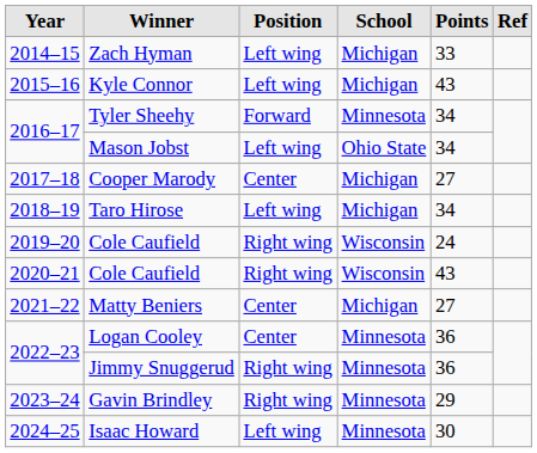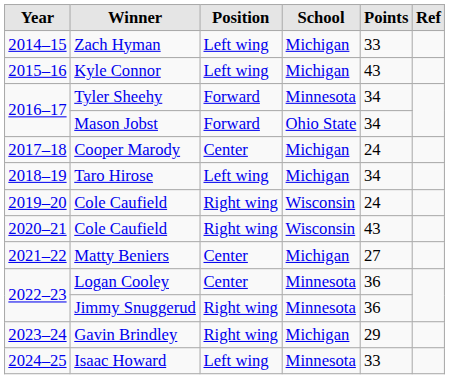 <table class="wikitable sortable">
 <tr>
 <th style="background:#e5e5e5;">Year</th>
 <th style="background:#e5e5e5;">Winner</th>
 <th style="background:#e5e5e5;">Position</th>
 <th style="background:#e5e5e5;">School</th>
 <th style="background:#e5e5e5;">Points</th>
 <th style="background:#e5e5e5;">Ref</th>
 </tr>
 <tr>
 <td><a href='#'>2014–15</a></td>
 <td><a href='#'>Zach Hyman</a></td>
 <td><a href='#'>Left wing</a></td>
 <td><a href='#'>Michigan</a></td>
 <td>33</td>
 <td></td>
 </tr>
 <tr>
 <td><a href='#'>2015–16</a></td>
 <td><a href='#'>Kyle Connor</a></td>
 <td><a href='#'>Left wing</a></td>
 <td><a href='#'>Michigan</a></td>
 <td>43</td>
 <td></td>
 </tr>
 <tr>
 <td rowspan=2><a href='#'>2016–17</a></td>
 <td><a href='#'>Tyler Sheehy</a></td>
 <td><a href='#'>Forward</a></td>
 <td><a href='#'>Minnesota</a></td>
 <td>34</td>
 <td rowspan="2"></td>
 </tr>
 <tr>
 <td><a href='#'>Mason Jobst</a></td>
-<td><a href='#'>Left wing</a></td>
+<td><a href='#'>Forward</a></td>
 <td><a href='#'>Ohio State</a></td>
 <td>34</td>
 </tr>
 <tr>
 <td><a href='#'>2017–18</a></td>
 <td><a href='#'>Cooper Marody</a></td>
 <td><a href='#'>Center</a></td>
 <td><a href='#'>Michigan</a></td>
-<td>27</td>
+<td>24</td>
 <td></td>
 </tr>
 <tr>
 <td><a href='#'>2018–19</a></td>
 <td><a href='#'>Taro Hirose</a></td>
 <td><a href='#'>Left wing</a></td>
 <td><a href='#'>Michigan</a></td>
 <td>34</td>
 <td></td>
 </tr>
 <tr>
 <td><a href='#'>2019–20</a></td>
 <td><a href='#'>Cole Caufield</a></td>
 <td><a href='#'>Right wing</a></td>
 <td><a href='#'>Wisconsin</a></td>
 <td>24</td>
 <td></td>
 </tr>
 <tr>
 <td><a href='#'>2020–21</a></td>
 <td><a href='#'>Cole Caufield</a></td>
 <td><a href='#'>Right wing</a></td>
 <td><a href='#'>Wisconsin</a></td>
 <td>43</td>
 <td></td>
 </tr>
 <tr>
 <td><a href='#'>2021–22</a></td>
 <td><a href='#'>Matty Beniers</a></td>
 <td><a href='#'>Center</a></td>
 <td><a href='#'>Michigan</a></td>
 <td>27</td>
 <td></td>
 </tr>
 <tr>
 <td rowspan=2><a href='#'>2022–23</a></td>
 <td><a href='#'>Logan Cooley</a></td>
 <td><a href='#'>Center</a></td>
 <td><a href='#'>Minnesota</a></td>
 <td>36</td>
 <td rowspan="2"></td>
 </tr>
 <tr>
 <td><a href='#'>Jimmy Snuggerud</a></td>
 <td><a href='#'>Right wing</a></td>
 <td><a href='#'>Minnesota</a></td>
 <td>36</td>
 </tr>
 <tr>
 <td><a href='#'>2023–24</a></td>
 <td><a href='#'>Gavin Brindley</a></td>
 <td><a href='#'>Right wing</a></td>
-<td><a href='#'>Minnesota</a></td>
+<td><a href='#'>Michigan</a></td>
 <td>29</td>
 <td></td>
 </tr>
 <tr>
 <td><a href='#'>2024–25</a></td>
 <td><a href='#'>Isaac Howard</a></td>
 <td><a href='#'>Left wing</a></td>
 <td><a href='#'>Minnesota</a></td>
-<td>30</td>
+<td>33</td>
 <td></td>
 </tr>
 </table>
